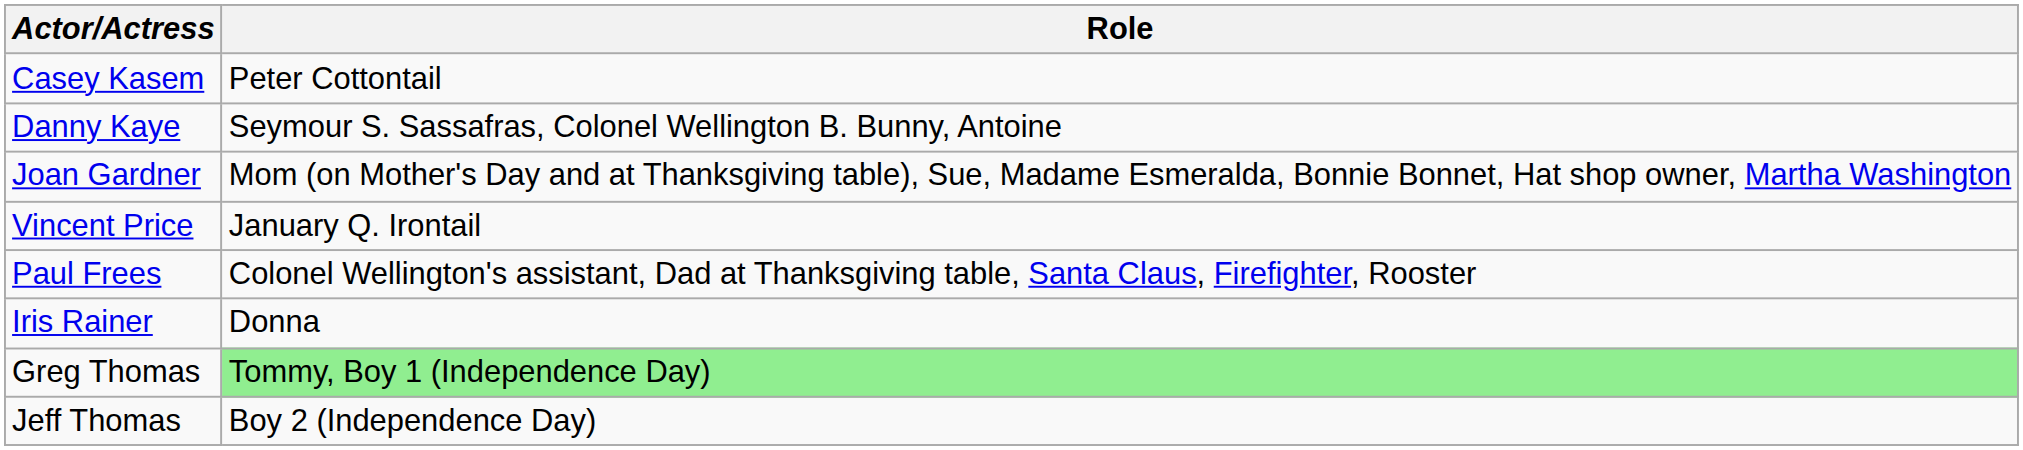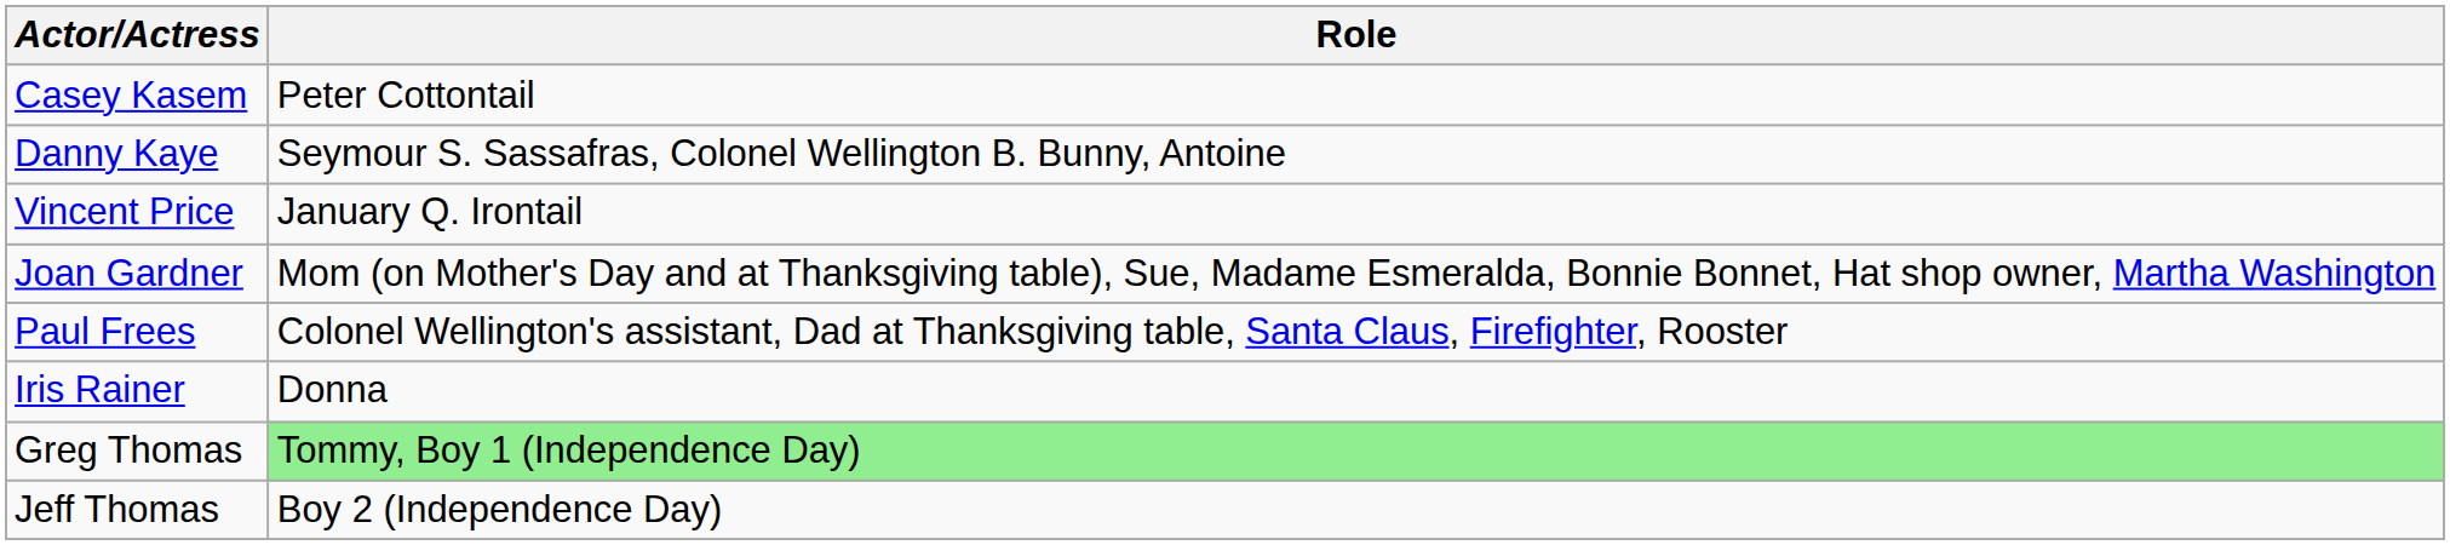 <table class="wikitable">
 <tr>
 <th><strong><em>Actor/Actress</em></strong></th>
 <th><strong>Role</strong></th>
 </tr>
 <tr>
 <td><a href='#'>Casey Kasem</a></td>
 <td>Peter Cottontail</td>
 </tr>
 <tr>
 <td><a href='#'>Danny Kaye</a></td>
 <td>Seymour S. Sassafras, Colonel Wellington B. Bunny, Antoine</td>
 </tr>
 <tr>
+<td><a href='#'>Vincent Price</a></td>
+<td>January Q. Irontail</td>
+</tr>
+<tr>
 <td><a href='#'>Joan Gardner</a></td>
 <td>Mom (on Mother's Day and at Thanksgiving table), Sue, Madame Esmeralda, Bonnie Bonnet, Hat shop owner, <a href='#'>Martha Washington</a></td>
-</tr>
-<tr>
-<td><a href='#'>Vincent Price</a></td>
-<td>January Q. Irontail</td>
 </tr>
 <tr>
 <td><a href='#'>Paul Frees</a></td>
 <td>Colonel Wellington's assistant, Dad at Thanksgiving table, <a href='#'>Santa Claus</a>, <a href='#'>Firefighter</a>, Rooster</td>
 </tr>
 <tr>
 <td><a href='#'>Iris Rainer</a></td>
 <td>Donna</td>
 </tr>
 <tr>
 <td>Greg Thomas</td>
 <td style="background: lightgreen;">Tommy, Boy 1 (Independence Day)</td>
 </tr>
 <tr>
 <td>Jeff Thomas</td>
 <td>Boy 2 (Independence Day)</td>
 </tr>
 </table>
